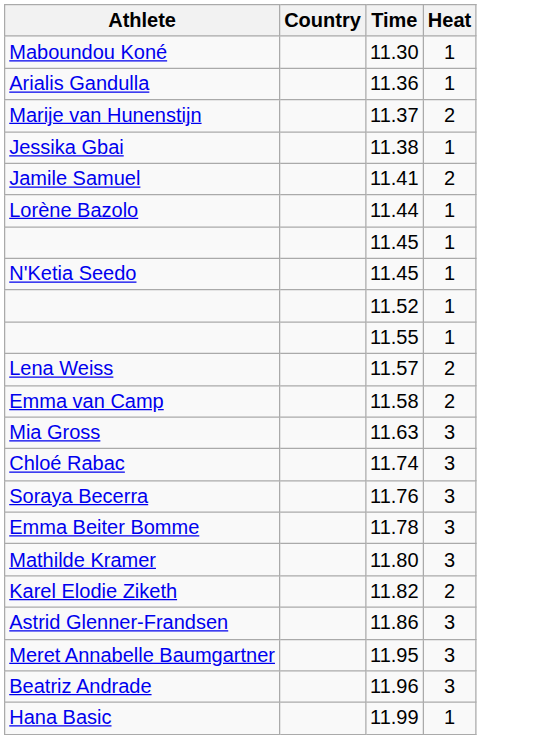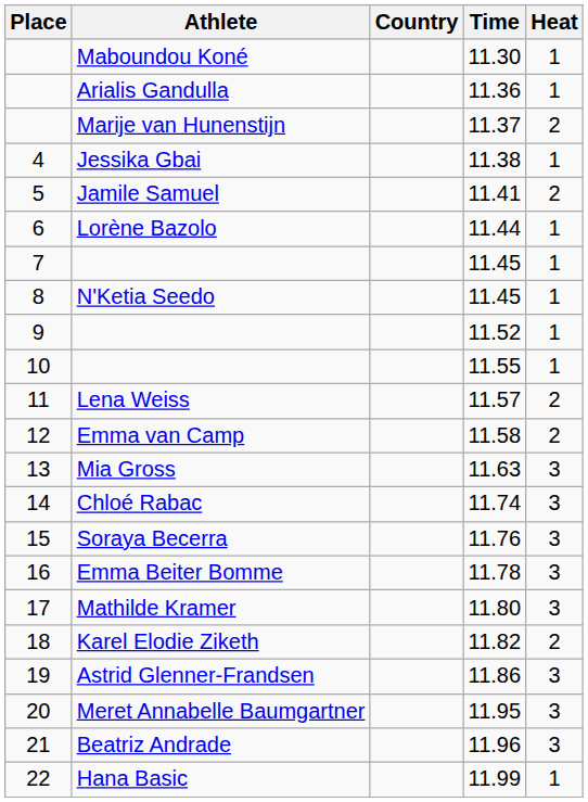 <table class="wikitable">
 <tr>
+<th>Place</th>
 <th>Athlete</th>
 <th>Country</th>
 <th>Time</th>
 <th>Heat</th>
 </tr>
 <tr>
+<td align=center></td>
 <td><a href='#'>Maboundou Koné</a></td>
 <td></td>
 <td>11.30</td>
 <td align=center>1</td>
 </tr>
 <tr>
+<td align=center></td>
 <td><a href='#'>Arialis Gandulla</a></td>
 <td></td>
 <td>11.36</td>
 <td align=center>1</td>
 </tr>
 <tr>
+<td align=center></td>
 <td><a href='#'>Marije van Hunenstijn</a></td>
 <td></td>
 <td>11.37</td>
 <td align=center>2</td>
 </tr>
 <tr>
+<td align=center>4</td>
 <td><a href='#'>Jessika Gbai</a></td>
 <td></td>
 <td>11.38</td>
 <td align=center>1</td>
 </tr>
 <tr>
+<td align=center>5</td>
 <td><a href='#'>Jamile Samuel</a></td>
 <td></td>
 <td>11.41</td>
 <td align=center>2</td>
 </tr>
 <tr>
+<td align=center>6</td>
 <td><a href='#'>Lorène Bazolo</a></td>
 <td></td>
 <td>11.44</td>
 <td align=center>1</td>
 </tr>
 <tr>
+<td align=center>7</td>
 <td></td>
 <td></td>
 <td>11.45</td>
 <td align=center>1</td>
 </tr>
 <tr>
+<td align=center>8</td>
 <td><a href='#'>N'Ketia Seedo</a></td>
 <td></td>
 <td>11.45</td>
 <td align=center>1</td>
 </tr>
 <tr>
+<td align=center>9</td>
 <td></td>
 <td></td>
 <td>11.52</td>
 <td align=center>1</td>
 </tr>
 <tr>
+<td align=center>10</td>
 <td></td>
 <td></td>
 <td>11.55</td>
 <td align=center>1</td>
 </tr>
 <tr>
+<td align=center>11</td>
 <td><a href='#'>Lena Weiss</a></td>
 <td></td>
 <td>11.57</td>
 <td align=center>2</td>
 </tr>
 <tr>
+<td align=center>12</td>
 <td><a href='#'>Emma van Camp</a></td>
 <td></td>
 <td>11.58</td>
 <td align=center>2</td>
 </tr>
 <tr>
+<td align=center>13</td>
 <td><a href='#'>Mia Gross</a></td>
 <td></td>
 <td>11.63</td>
 <td align=center>3</td>
 </tr>
 <tr>
+<td align=center>14</td>
 <td><a href='#'>Chloé Rabac</a></td>
 <td></td>
 <td>11.74</td>
 <td align=center>3</td>
 </tr>
 <tr>
+<td align=center>15</td>
 <td><a href='#'>Soraya Becerra</a></td>
 <td></td>
 <td>11.76</td>
 <td align=center>3</td>
 </tr>
 <tr>
+<td align=center>16</td>
 <td><a href='#'>Emma Beiter Bomme</a></td>
 <td></td>
 <td>11.78</td>
 <td align=center>3</td>
 </tr>
 <tr>
+<td align=center>17</td>
 <td><a href='#'>Mathilde Kramer</a></td>
 <td></td>
 <td>11.80</td>
 <td align=center>3</td>
 </tr>
 <tr>
+<td align=center>18</td>
 <td><a href='#'>Karel Elodie Ziketh</a></td>
 <td></td>
 <td>11.82</td>
 <td align=center>2</td>
 </tr>
 <tr>
+<td align=center>19</td>
 <td><a href='#'>Astrid Glenner-Frandsen</a></td>
 <td></td>
 <td>11.86</td>
 <td align=center>3</td>
 </tr>
 <tr>
+<td align=center>20</td>
 <td><a href='#'>Meret Annabelle Baumgartner</a></td>
 <td></td>
 <td>11.95</td>
 <td align=center>3</td>
 </tr>
 <tr>
+<td align=center>21</td>
 <td><a href='#'>Beatriz Andrade</a></td>
 <td></td>
 <td>11.96</td>
 <td align=center>3</td>
 </tr>
 <tr>
+<td align=center>22</td>
 <td><a href='#'>Hana Basic</a></td>
 <td></td>
 <td>11.99</td>
 <td align=center>1</td>
 </tr>
 </table>
